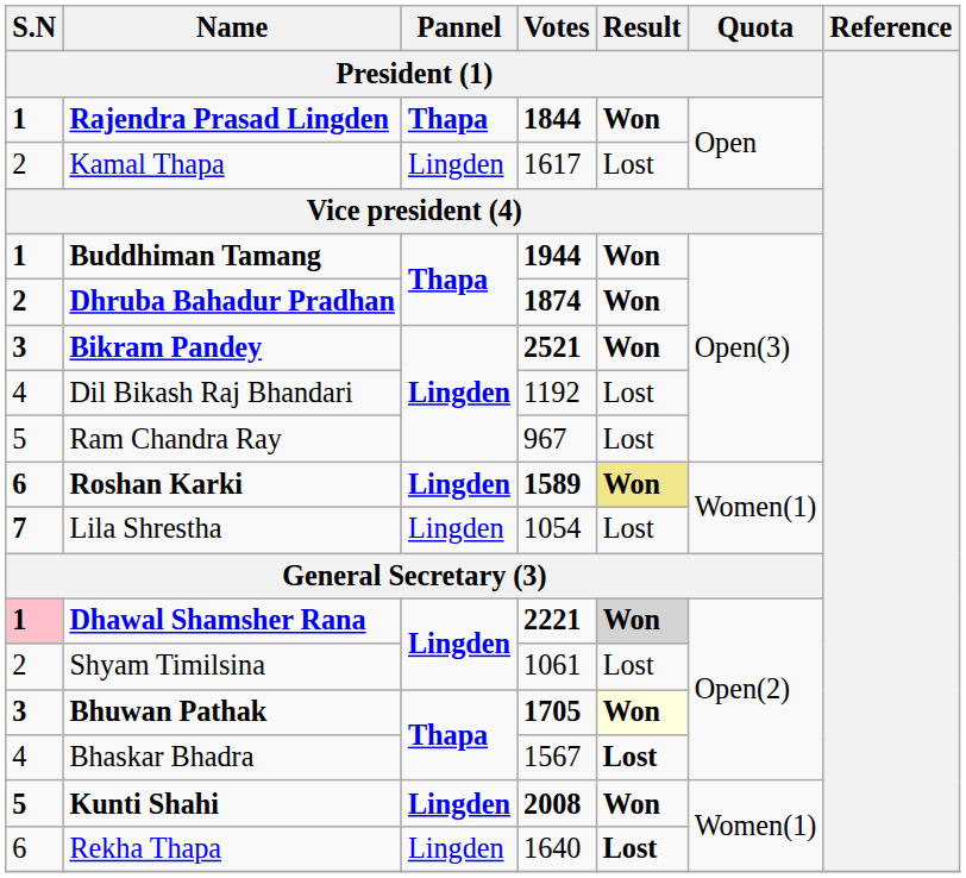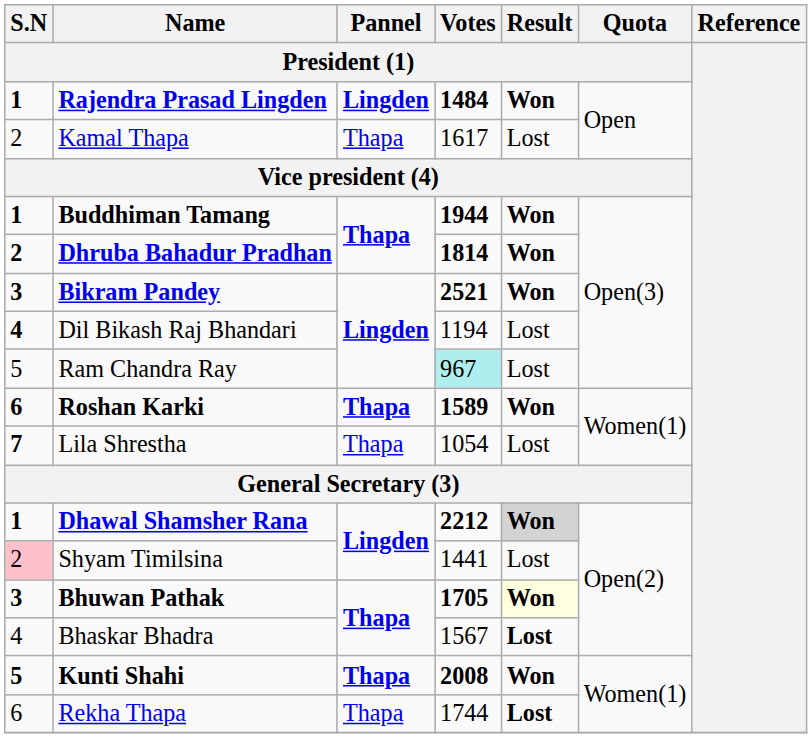 <table class="wikitable">
 <tr>
 <th>S.N</th>
 <th>Name</th>
 <th>Pannel</th>
 <th>Votes</th>
 <th>Result</th>
 <th>Quota</th>
 <th>Reference</th>
 </tr>
 <tr>
 <th colspan="6"><strong>President (1)</strong></th>
 <th rowspan="18"></th>
 </tr>
 <tr>
 <td><strong>1</strong></td>
 <td><strong><a href='#'>Rajendra Prasad Lingden</a></strong></td>
-<td><a href='#'><strong>Thapa</strong></a></td>
-<td><strong>1844</strong></td>
+<td><a href='#'><strong>Lingden</strong></a></td>
+<td><strong>1484</strong></td>
 <td><strong>Won</strong></td>
 <td rowspan="2">Open</td>
 </tr>
 <tr>
 <td>2</td>
 <td><a href='#'>Kamal Thapa</a></td>
-<td><a href='#'>Lingden</a></td>
+<td><a href='#'>Thapa</a></td>
 <td>1617</td>
 <td>Lost</td>
 </tr>
 <tr>
 <th colspan="6">Vice president (4)</th>
 </tr>
 <tr>
 <td><strong>1</strong></td>
 <td><strong>Buddhiman Tamang</strong></td>
 <td rowspan="2"><a href='#'><strong>Thapa</strong></a></td>
 <td><strong>1944</strong></td>
 <td><strong>Won</strong></td>
 <td rowspan="5">Open(3)</td>
 </tr>
 <tr>
 <td><strong>2</strong></td>
 <td><strong><a href='#'>Dhruba Bahadur Pradhan</a></strong></td>
-<td><strong>1874</strong></td>
+<td><strong>1814</strong></td>
 <td><strong>Won</strong></td>
 </tr>
 <tr>
 <td><strong>3</strong></td>
 <td><strong><a href='#'>Bikram Pandey</a></strong></td>
 <td rowspan="3"><a href='#'><strong>Lingden</strong></a></td>
 <td><strong>2521</strong></td>
 <td><strong>Won</strong></td>
 </tr>
 <tr>
-<td>4</td>
+<td><strong>4</strong></td>
 <td>Dil Bikash Raj Bhandari</td>
-<td>1192</td>
+<td>1194</td>
 <td>Lost</td>
 </tr>
 <tr>
 <td>5</td>
 <td>Ram Chandra Ray</td>
-<td>967</td>
+<td style="background: paleturquoise;">967</td>
 <td>Lost</td>
 </tr>
 <tr>
 <td><strong>6</strong></td>
 <td><strong>Roshan Karki</strong></td>
-<td><a href='#'><strong>Lingden</strong></a></td>
+<td><a href='#'><strong>Thapa</strong></a></td>
 <td><strong>1589</strong></td>
-<td style="background: khaki;"><strong>Won</strong></td>
+<td><strong>Won</strong></td>
 <td rowspan="2">Women(1)</td>
 </tr>
 <tr>
 <td><strong>7</strong></td>
 <td>Lila Shrestha</td>
-<td><a href='#'>Lingden</a></td>
+<td><a href='#'>Thapa</a></td>
 <td>1054</td>
 <td>Lost</td>
 </tr>
 <tr>
 <th colspan="6">General Secretary (3)</th>
 </tr>
 <tr>
-<td style="background: pink;"><strong>1</strong></td>
+<td><strong>1</strong></td>
 <td><strong><a href='#'>Dhawal Shamsher Rana</a></strong></td>
 <td rowspan="2"><a href='#'><strong>Lingden</strong></a></td>
-<td><strong>2221</strong></td>
+<td><strong>2212</strong></td>
 <td style="background: lightgrey;"><strong>Won</strong></td>
 <td rowspan="4">Open(2)</td>
 </tr>
 <tr>
-<td>2</td>
+<td style="background: pink;">2</td>
 <td>Shyam Timilsina</td>
-<td>1061</td>
+<td>1441</td>
 <td>Lost</td>
 </tr>
 <tr>
 <td><strong>3</strong></td>
 <td><strong>Bhuwan Pathak</strong></td>
 <td rowspan="2"><a href='#'><strong>Thapa</strong></a></td>
 <td><strong>1705</strong></td>
 <td style="background: lightyellow;"><strong>Won</strong></td>
 </tr>
 <tr>
 <td>4</td>
 <td>Bhaskar Bhadra</td>
 <td>1567</td>
 <td><strong>Lost</strong></td>
 </tr>
 <tr>
 <td><strong>5</strong></td>
 <td><strong>Kunti Shahi</strong></td>
-<td><a href='#'><strong>Lingden</strong></a></td>
+<td><a href='#'><strong>Thapa</strong></a></td>
 <td><strong>2008</strong></td>
 <td><strong>Won</strong></td>
 <td rowspan="2">Women(1)</td>
 </tr>
 <tr>
 <td>6</td>
 <td><a href='#'>Rekha Thapa</a></td>
-<td><a href='#'>Lingden</a></td>
-<td>1640</td>
+<td><a href='#'>Thapa</a></td>
+<td>1744</td>
 <td><strong>Lost</strong></td>
 </tr>
 <tr>
 </tr>
 </table>
